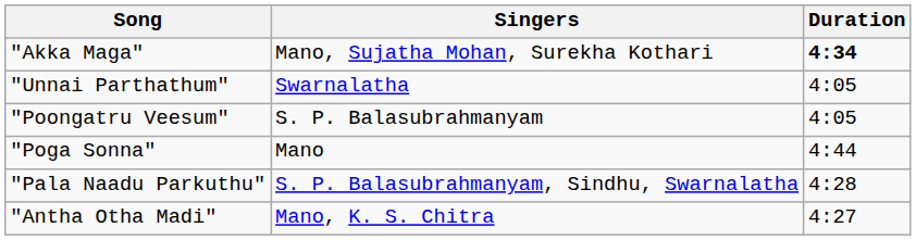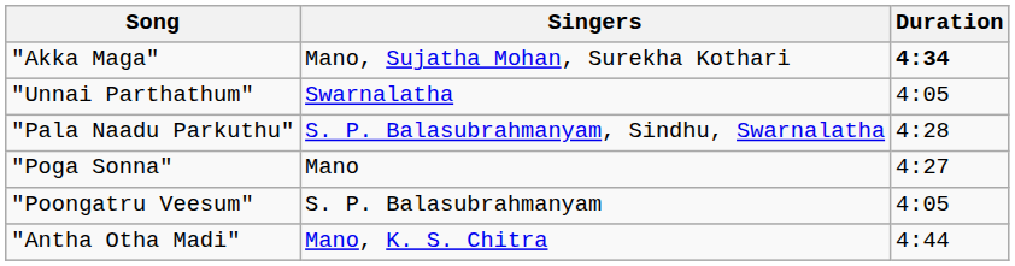 <table class="wikitable" style="font-size:95%;">
 <tr>
 <th>Song</th>
 <th>Singers</th>
 <th>Duration</th>
 </tr>
 <tr>
 <td>"Akka Maga"</td>
 <td>Mano, <a href='#'>Sujatha Mohan</a>, Surekha Kothari</td>
 <td><strong>4:34</strong></td>
 </tr>
 <tr>
 <td>"Unnai Parthathum"</td>
 <td><a href='#'>Swarnalatha</a></td>
 <td>4:05</td>
 </tr>
 <tr>
+<td>"Pala Naadu Parkuthu"</td>
+<td><a href='#'>S. P. Balasubrahmanyam</a>, Sindhu, <a href='#'>Swarnalatha</a></td>
+<td>4:28</td>
+</tr>
+<tr>
+<td>"Poga Sonna"</td>
+<td>Mano</td>
+<td>4:27</td>
+</tr>
+<tr>
 <td>"Poongatru Veesum"</td>
 <td>S. P. Balasubrahmanyam</td>
 <td>4:05</td>
 </tr>
 <tr>
-<td>"Poga Sonna"</td>
-<td>Mano</td>
+<td>"Antha Otha Madi"</td>
+<td><a href='#'>Mano</a>, <a href='#'>K. S. Chitra</a></td>
 <td>4:44</td>
 </tr>
-<tr>
-<td>"Pala Naadu Parkuthu"</td>
-<td><a href='#'>S. P. Balasubrahmanyam</a>, Sindhu, <a href='#'>Swarnalatha</a></td>
-<td>4:28</td>
-</tr>
-<tr>
-<td>"Antha Otha Madi"</td>
-<td><a href='#'>Mano</a>, <a href='#'>K. S. Chitra</a></td>
-<td>4:27</td>
-</tr>
 </table>
